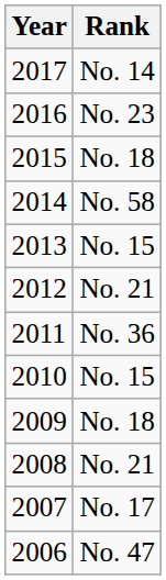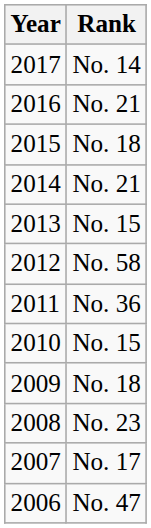 <table class="wikitable">
 <tr>
 <th>Year</th>
 <th>Rank</th>
 </tr>
 <tr>
 <td>2017</td>
 <td>No. 14</td>
 </tr>
 <tr>
 <td>2016</td>
-<td>No. 23</td>
+<td>No. 21</td>
 </tr>
 <tr>
 <td>2015</td>
 <td>No. 18</td>
 </tr>
 <tr>
 <td>2014</td>
-<td>No. 58</td>
+<td>No. 21</td>
 </tr>
 <tr>
 <td>2013</td>
 <td>No. 15</td>
 </tr>
 <tr>
 <td>2012</td>
-<td>No. 21</td>
+<td>No. 58</td>
 </tr>
 <tr>
 <td>2011</td>
 <td>No. 36</td>
 </tr>
 <tr>
 <td>2010</td>
 <td>No. 15</td>
 </tr>
 <tr>
 <td>2009</td>
 <td>No. 18</td>
 </tr>
 <tr>
 <td>2008</td>
-<td>No. 21</td>
+<td>No. 23</td>
 </tr>
 <tr>
 <td>2007</td>
 <td>No. 17</td>
 </tr>
 <tr>
 <td>2006</td>
 <td>No. 47</td>
 </tr>
 </table>
